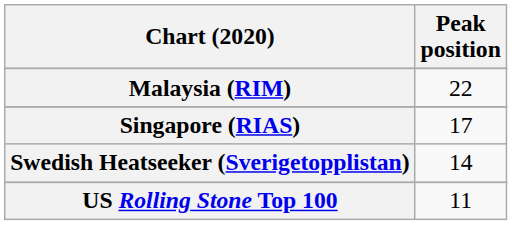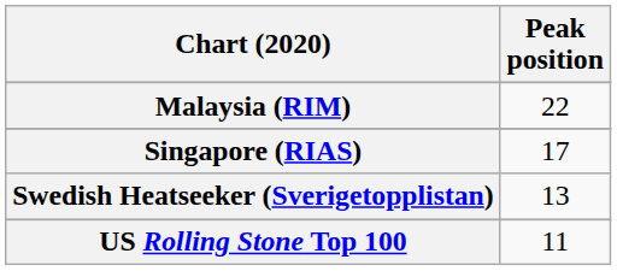 <table class="wikitable sortable plainrowheaders" style="text-align:center">
 <tr>
 <th scope="col">Chart (2020)</th>
 <th scope="col">Peak<br>position</th>
 </tr>
 <tr>
 </tr>
 <tr>
 </tr>
 <tr>
 <th scope="row">Malaysia (<a href='#'>RIM</a>)</th>
 <td>22</td>
 </tr>
 <tr>
 </tr>
 <tr>
 <th scope="row">Singapore (<a href='#'>RIAS</a>)</th>
 <td>17</td>
 </tr>
 <tr>
 <th scope="row">Swedish Heatseeker (<a href='#'>Sverigetopplistan</a>)</th>
-<td>14</td>
+<td>13</td>
 </tr>
 <tr>
 </tr>
 <tr>
 </tr>
 <tr>
 </tr>
 <tr>
 <th scope="row">US <a href='#'><em>Rolling Stone</em> Top 100</a></th>
 <td>11</td>
 </tr>
 </table>
